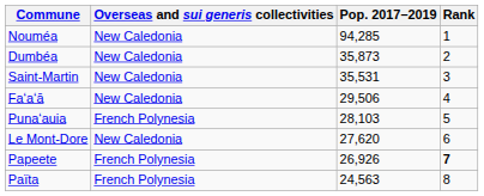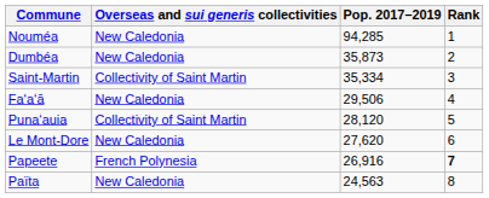 <table class="wikitable sortable">
 <tr>
 <th><a href='#'>Commune</a></th>
 <th><a href='#'>Overseas</a> and <em><a href='#'>sui generis</a></em> collectivities</th>
 <th>Pop. 2017–2019</th>
 <th>Rank</th>
 </tr>
 <tr>
 <td><a href='#'>Nouméa</a></td>
 <td><a href='#'>New Caledonia</a></td>
 <td>94,285</td>
 <td>1</td>
 </tr>
 <tr>
 <td><a href='#'>Dumbéa</a></td>
 <td><a href='#'>New Caledonia</a></td>
 <td>35,873</td>
 <td>2</td>
 </tr>
 <tr>
 <td><a href='#'>Saint-Martin</a></td>
-<td><a href='#'>New Caledonia</a></td>
-<td>35,531</td>
+<td><a href='#'>Collectivity of Saint Martin</a></td>
+<td>35,334</td>
 <td>3</td>
 </tr>
 <tr>
 <td><a href='#'>Faʻaʻā</a></td>
 <td><a href='#'>New Caledonia</a></td>
 <td>29,506</td>
 <td>4</td>
 </tr>
 <tr>
 <td><a href='#'>Punaʻauia</a></td>
-<td><a href='#'>French Polynesia</a></td>
-<td>28,103</td>
+<td><a href='#'>Collectivity of Saint Martin</a></td>
+<td>28,120</td>
 <td>5</td>
 </tr>
 <tr>
 <td><a href='#'>Le Mont-Dore</a></td>
 <td><a href='#'>New Caledonia</a></td>
 <td>27,620</td>
 <td>6</td>
 </tr>
 <tr>
 <td><a href='#'>Papeete</a></td>
 <td><a href='#'>French Polynesia</a></td>
-<td>26,926</td>
+<td>26,916</td>
 <td><strong>7</strong></td>
 </tr>
 <tr>
 <td><a href='#'>Païta</a></td>
-<td><a href='#'>French Polynesia</a></td>
+<td><a href='#'>New Caledonia</a></td>
 <td>24,563</td>
 <td>8</td>
 </tr>
 </table>
